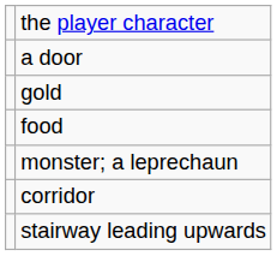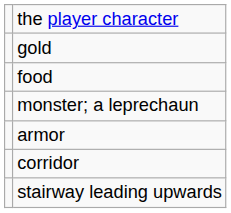 <table class="wikitable">
 <tr>
 <td></td>
 <td>the <a href='#'>player character</a></td>
-</tr>
-<tr>
-<td></td>
-<td>a door</td>
 </tr>
 <tr>
 <td></td>
 <td>gold</td>
 </tr>
 <tr>
 <td></td>
 <td>food</td>
 </tr>
 <tr>
 <td></td>
 <td>monster; a leprechaun</td>
 </tr>
 <tr>
 <td></td>
+<td>armor</td>
+</tr>
+<tr>
+<td></td>
 <td>corridor</td>
 </tr>
 <tr>
 <td></td>
 <td>stairway leading upwards</td>
 </tr>
 </table>
